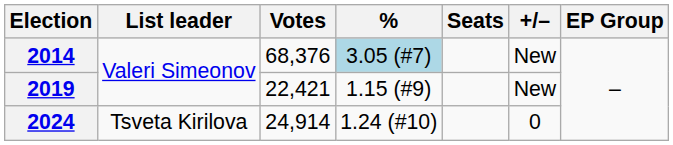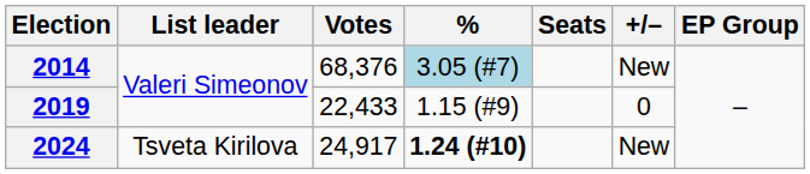 <table class="wikitable" style="text-align:center">
 <tr>
 <th>Election</th>
 <th>List leader</th>
 <th>Votes</th>
 <th>%</th>
 <th>Seats</th>
 <th>+/–</th>
 <th>EP Group</th>
 </tr>
 <tr>
 <th><a href='#'>2014</a></th>
 <td rowspan=2><a href='#'>Valeri Simeonov</a></td>
 <td>68,376</td>
 <td style="background: lightblue;">3.05 (#7)</td>
 <td></td>
 <td>New</td>
 <td rowspan=3>–</td>
 </tr>
 <tr>
 <th><a href='#'>2019</a></th>
-<td>22,421</td>
+<td>22,433</td>
 <td>1.15 (#9)</td>
 <td></td>
-<td>New</td>
+<td> 0</td>
 </tr>
 <tr>
 <th><a href='#'>2024</a></th>
 <td>Tsveta Kirilova</td>
-<td>24,914</td>
-<td>1.24 (#10)</td>
+<td>24,917</td>
+<td><strong>1.24 (#10)</strong></td>
 <td></td>
-<td> 0</td>
+<td>New</td>
 </tr>
 </table>
